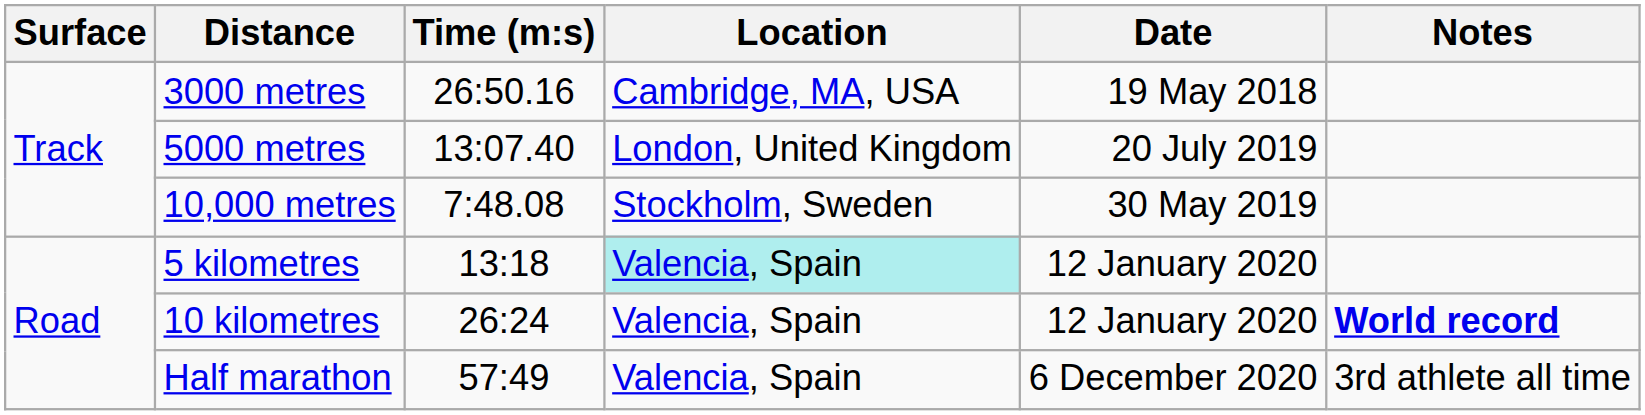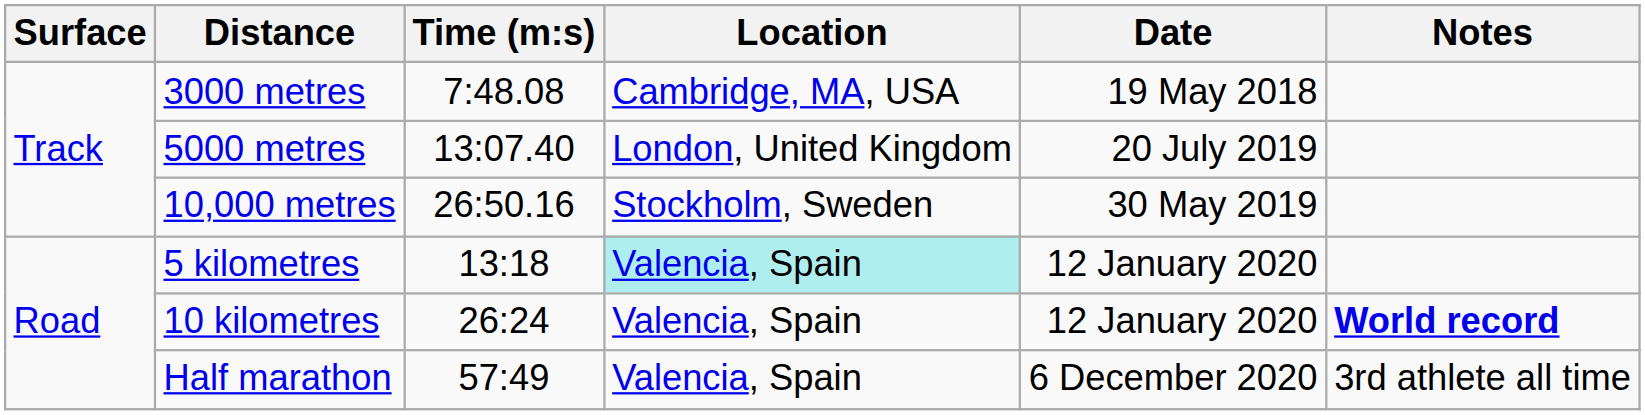 <table class="wikitable">
 <tr>
 <th>Surface</th>
 <th>Distance</th>
 <th>Time (m:s)</th>
 <th>Location</th>
 <th>Date</th>
 <th>Notes</th>
 </tr>
 <tr>
 <td rowspan=3><a href='#'>Track</a></td>
 <td><a href='#'>3000 metres</a></td>
-<td align=center>26:50.16</td>
+<td align=center>7:48.08</td>
 <td><a href='#'>Cambridge, MA</a>, USA</td>
 <td align=right>19 May 2018</td>
 <td></td>
 </tr>
 <tr>
 <td><a href='#'>5000 metres</a></td>
 <td align=center>13:07.40</td>
 <td><a href='#'>London</a>, United Kingdom</td>
 <td align=right>20 July 2019</td>
 <td></td>
 </tr>
 <tr>
 <td><a href='#'>10,000 metres</a></td>
-<td align=center>7:48.08</td>
+<td align=center>26:50.16</td>
 <td><a href='#'>Stockholm</a>, Sweden</td>
 <td align=right>30 May 2019</td>
 <td></td>
 </tr>
 <tr>
 <td rowspan=3><a href='#'>Road</a></td>
 <td><a href='#'>5 kilometres</a></td>
 <td align=center>13:18</td>
 <td style="background: paleturquoise;"><a href='#'>Valencia</a>, Spain</td>
 <td align=right>12 January 2020</td>
 <td></td>
 </tr>
 <tr>
 <td><a href='#'>10 kilometres</a></td>
 <td align=center>26:24</td>
 <td><a href='#'>Valencia</a>, Spain</td>
 <td align=right>12 January 2020</td>
 <td><strong><a href='#'>World record</a></strong></td>
 </tr>
 <tr>
 <td><a href='#'>Half marathon</a></td>
 <td align=center>57:49</td>
 <td><a href='#'>Valencia</a>, Spain</td>
 <td align=right>6 December 2020</td>
 <td>3rd athlete all time</td>
 </tr>
 </table>
